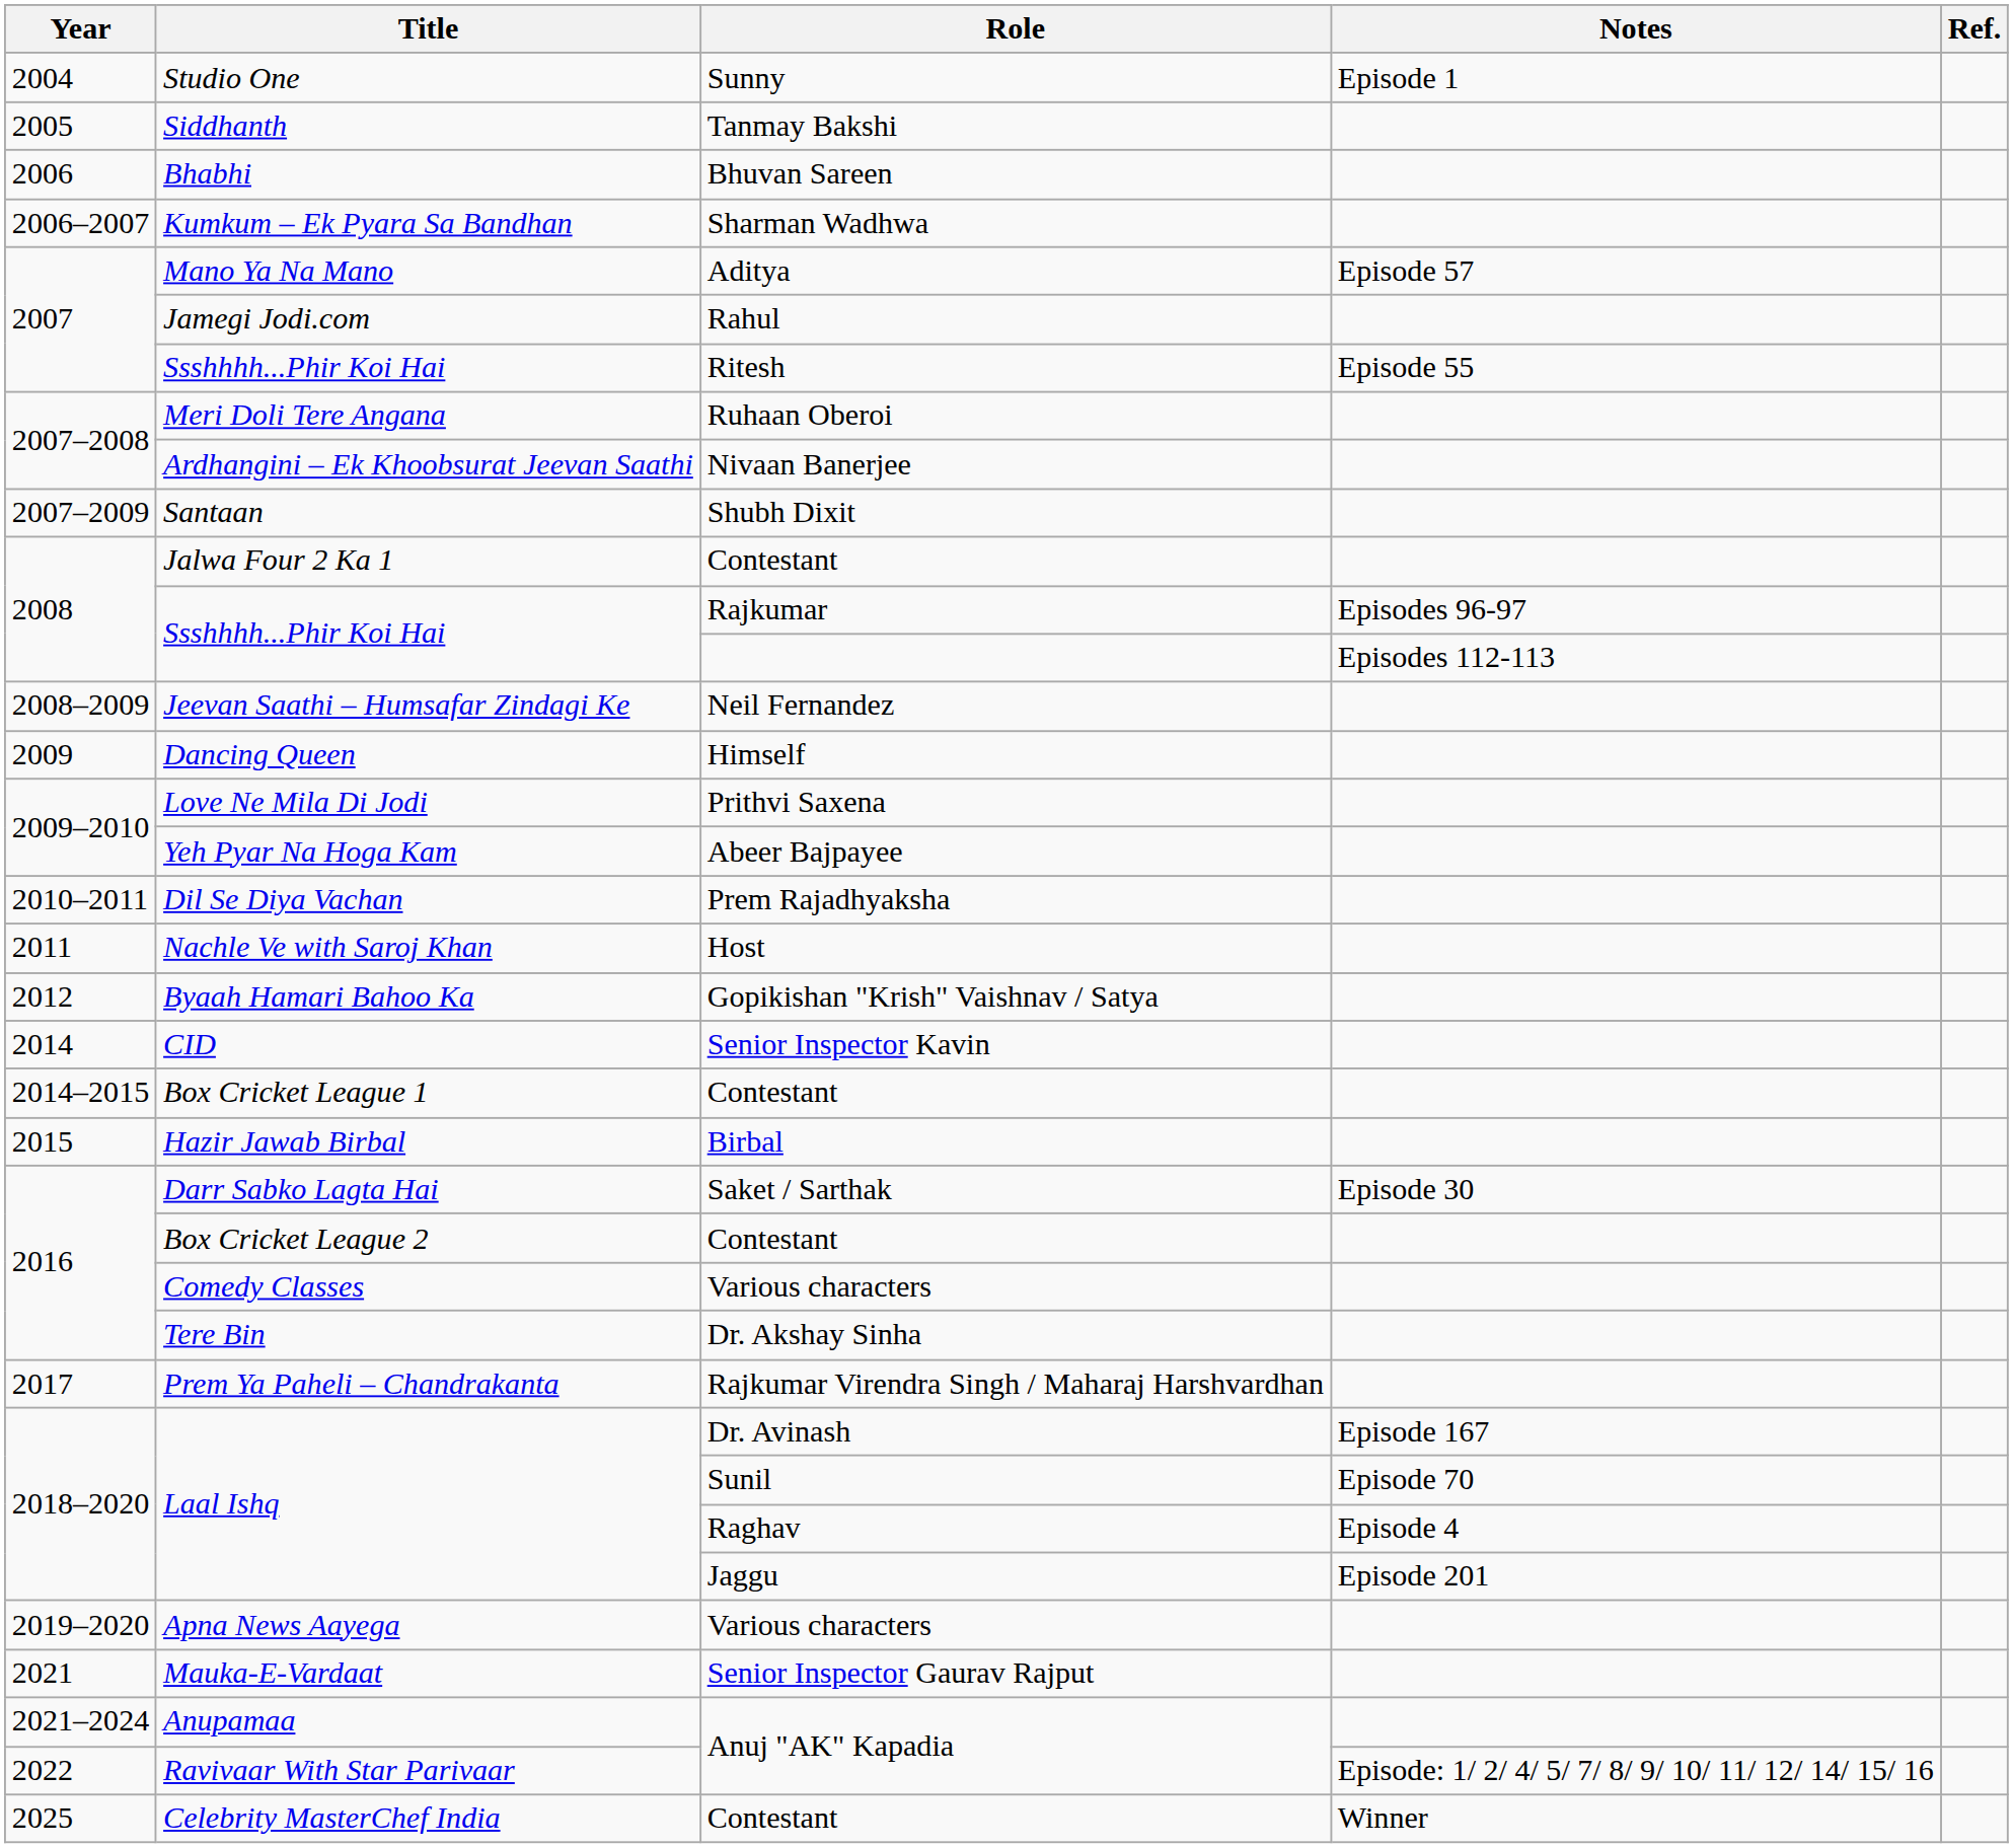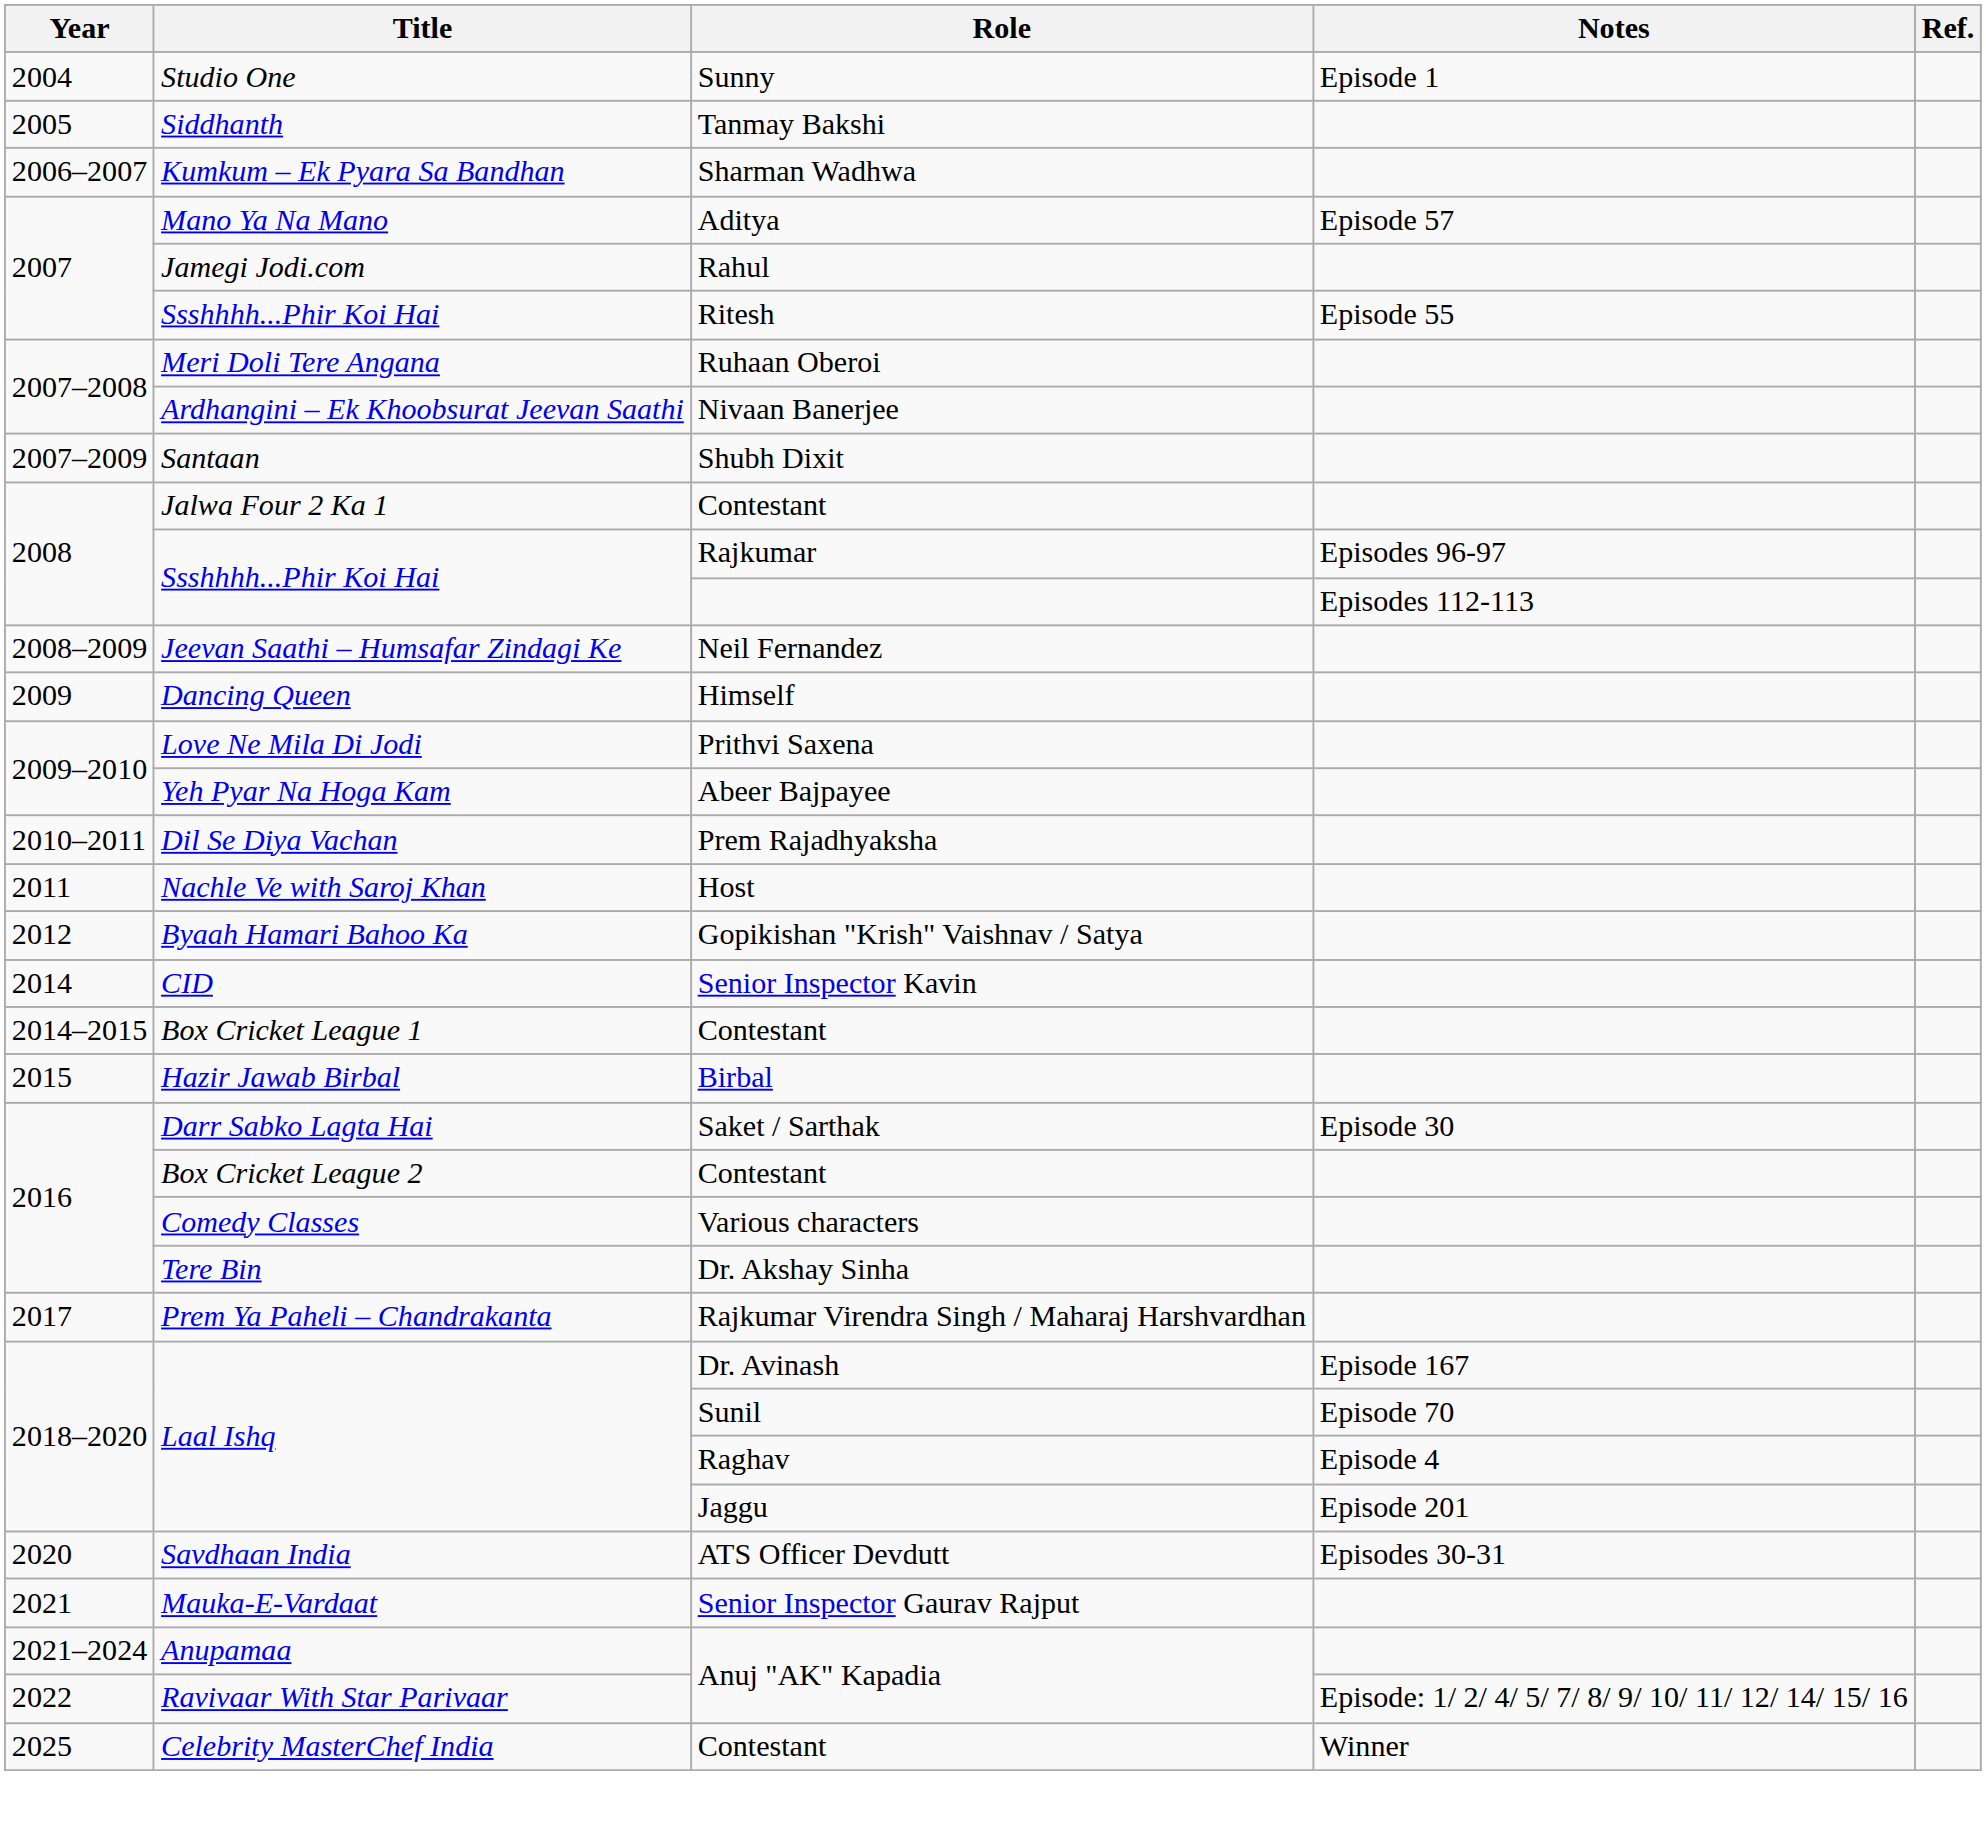 <table class="wikitable sortable">
 <tr>
 <th>Year</th>
 <th>Title</th>
 <th>Role</th>
 <th class="unsortable">Notes</th>
 <th class="unsortable">Ref.</th>
 </tr>
 <tr>
 <td>2004</td>
 <td><em>Studio One</em></td>
 <td>Sunny</td>
 <td>Episode 1</td>
 <td></td>
 </tr>
 <tr>
 <td>2005</td>
 <td><em><a href='#'>Siddhanth</a></em></td>
 <td>Tanmay Bakshi</td>
-<td></td>
-<td></td>
-</tr>
-<tr>
-<td>2006</td>
-<td><em><a href='#'>Bhabhi</a></em></td>
-<td>Bhuvan Sareen</td>
 <td></td>
 <td></td>
 </tr>
 <tr>
 <td>2006–2007</td>
 <td><em><a href='#'>Kumkum – Ek Pyara Sa Bandhan</a></em></td>
 <td>Sharman Wadhwa</td>
 <td></td>
 <td></td>
 </tr>
 <tr>
 <td rowspan="3">2007</td>
 <td><em><a href='#'>Mano Ya Na Mano</a></em></td>
 <td>Aditya</td>
 <td>Episode 57</td>
 <td></td>
 </tr>
 <tr>
 <td><em>Jamegi Jodi.com</em></td>
 <td>Rahul</td>
 <td></td>
 <td></td>
 </tr>
 <tr>
 <td><em><a href='#'>Ssshhhh...Phir Koi Hai</a></em></td>
 <td>Ritesh</td>
 <td>Episode 55</td>
 <td></td>
 </tr>
 <tr>
 <td rowspan="2">2007–2008</td>
 <td><em><a href='#'>Meri Doli Tere Angana</a></em></td>
 <td>Ruhaan Oberoi</td>
 <td></td>
 <td></td>
 </tr>
 <tr>
 <td><em><a href='#'>Ardhangini – Ek Khoobsurat Jeevan Saathi</a></em></td>
 <td>Nivaan Banerjee</td>
 <td></td>
 <td></td>
 </tr>
 <tr>
 <td>2007–2009</td>
 <td><em>Santaan</em></td>
 <td>Shubh Dixit</td>
 <td></td>
 <td></td>
 </tr>
 <tr>
 <td rowspan="3">2008</td>
 <td><em>Jalwa Four 2 Ka 1</em></td>
 <td>Contestant</td>
 <td></td>
 <td></td>
 </tr>
 <tr>
 <td rowspan="2"><em><a href='#'>Ssshhhh...Phir Koi Hai</a></em></td>
 <td>Rajkumar</td>
 <td>Episodes 96-97</td>
 <td></td>
 </tr>
 <tr>
 <td></td>
 <td>Episodes 112-113</td>
 <td></td>
 </tr>
 <tr>
 <td>2008–2009</td>
 <td><em><a href='#'>Jeevan Saathi – Humsafar Zindagi Ke</a></em></td>
 <td>Neil Fernandez</td>
 <td></td>
 <td></td>
 </tr>
 <tr>
 <td>2009</td>
 <td><em><a href='#'>Dancing Queen</a></em></td>
 <td>Himself</td>
 <td></td>
 <td></td>
 </tr>
 <tr>
 <td rowspan="2">2009–2010</td>
 <td><em><a href='#'>Love Ne Mila Di Jodi</a></em></td>
 <td>Prithvi Saxena</td>
 <td></td>
 <td></td>
 </tr>
 <tr>
 <td><em><a href='#'>Yeh Pyar Na Hoga Kam</a></em></td>
 <td>Abeer Bajpayee</td>
 <td></td>
 <td></td>
 </tr>
 <tr>
 <td>2010–2011</td>
 <td><em><a href='#'>Dil Se Diya Vachan</a></em></td>
 <td>Prem Rajadhyaksha</td>
 <td></td>
 <td></td>
 </tr>
 <tr>
 <td>2011</td>
 <td><em><a href='#'>Nachle Ve with Saroj Khan</a></em></td>
 <td>Host</td>
 <td></td>
 <td></td>
 </tr>
 <tr>
 <td>2012</td>
 <td><em><a href='#'>Byaah Hamari Bahoo Ka</a></em></td>
 <td>Gopikishan "Krish" Vaishnav / Satya</td>
 <td></td>
 <td></td>
 </tr>
 <tr>
 <td>2014</td>
 <td><em><a href='#'>CID</a></em></td>
 <td><a href='#'>Senior Inspector</a> Kavin</td>
 <td></td>
 <td></td>
 </tr>
 <tr>
 <td>2014–2015</td>
 <td><em>Box Cricket League 1</em></td>
 <td>Contestant</td>
 <td></td>
 <td></td>
 </tr>
 <tr>
 <td>2015</td>
 <td><em><a href='#'>Hazir Jawab Birbal</a></em></td>
 <td><a href='#'>Birbal</a></td>
 <td></td>
 <td></td>
 </tr>
 <tr>
 <td rowspan="4">2016</td>
 <td><em><a href='#'>Darr Sabko Lagta Hai</a></em></td>
 <td>Saket / Sarthak</td>
 <td>Episode 30</td>
 <td></td>
 </tr>
 <tr>
 <td><em>Box Cricket League 2</em></td>
 <td>Contestant</td>
 <td></td>
 <td></td>
 </tr>
 <tr>
 <td><em><a href='#'>Comedy Classes</a></em></td>
 <td>Various characters</td>
 <td></td>
 <td></td>
 </tr>
 <tr>
 <td><em><a href='#'>Tere Bin</a></em></td>
 <td>Dr. Akshay Sinha</td>
 <td></td>
 <td></td>
 </tr>
 <tr>
 <td>2017</td>
 <td><em><a href='#'>Prem Ya Paheli – Chandrakanta</a></em></td>
 <td>Rajkumar Virendra Singh / Maharaj Harshvardhan</td>
 <td></td>
 <td></td>
 </tr>
 <tr>
 <td rowspan="4">2018–2020</td>
 <td rowspan="4"><em><a href='#'>Laal Ishq</a></em></td>
 <td>Dr. Avinash</td>
 <td>Episode 167</td>
 <td></td>
 </tr>
 <tr>
 <td>Sunil</td>
 <td>Episode 70</td>
 <td></td>
 </tr>
 <tr>
 <td>Raghav</td>
 <td>Episode 4</td>
 <td></td>
 </tr>
 <tr>
 <td>Jaggu</td>
 <td>Episode 201</td>
 <td></td>
 </tr>
 <tr>
-<td>2019–2020</td>
-<td><em><a href='#'>Apna News Aayega</a></em></td>
-<td>Various characters</td>
-<td></td>
+<td>2020</td>
+<td><em><a href='#'>Savdhaan India</a></em></td>
+<td>ATS Officer Devdutt</td>
+<td>Episodes 30-31</td>
 <td></td>
 </tr>
 <tr>
 <td>2021</td>
 <td><em><a href='#'>Mauka-E-Vardaat</a></em></td>
 <td><a href='#'>Senior Inspector</a> Gaurav Rajput</td>
 <td></td>
 <td></td>
 </tr>
 <tr>
 <td>2021–2024</td>
 <td><em><a href='#'>Anupamaa</a></em></td>
 <td rowspan="2">Anuj "AK" Kapadia</td>
 <td></td>
 <td></td>
 </tr>
 <tr>
 <td>2022</td>
 <td><em><a href='#'>Ravivaar With Star Parivaar</a></em></td>
 <td>Episode: 1/ 2/ 4/ 5/ 7/ 8/ 9/ 10/ 11/ 12/ 14/ 15/ 16</td>
 <td></td>
 </tr>
 <tr>
 <td>2025</td>
 <td><em><a href='#'>Celebrity MasterChef India</a></em></td>
 <td>Contestant</td>
 <td>Winner</td>
 <td></td>
 </tr>
 </table>
